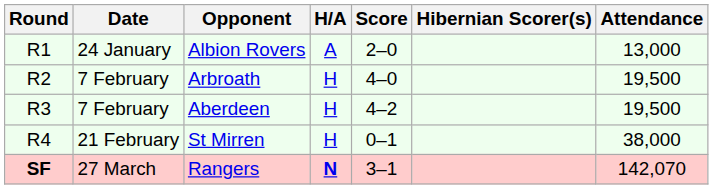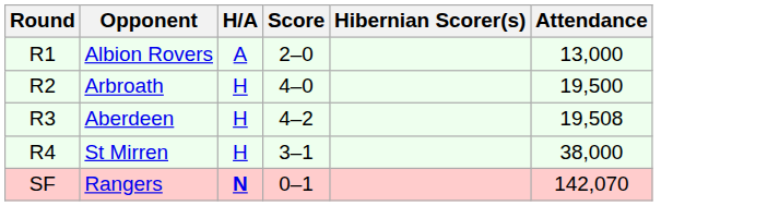 <table class="wikitable" style="text-align:center">
 <tr>
 <th>Round</th>
-<th>Date</th>
 <th>Opponent</th>
 <th>H/A</th>
 <th>Score</th>
 <th>Hibernian Scorer(s)</th>
 <th>Attendance</th>
 </tr>
 <tr bgcolor=#EEFFEE>
 <td>R1</td>
-<td align=left>24 January</td>
 <td align=left><a href='#'>Albion Rovers</a></td>
 <td><a href='#'>A</a></td>
 <td>2–0</td>
 <td align=left></td>
 <td>13,000</td>
 </tr>
 <tr bgcolor=#EEFFEE>
 <td>R2</td>
-<td align=left>7 February</td>
 <td align=left><a href='#'>Arbroath</a></td>
 <td><a href='#'>H</a></td>
 <td>4–0</td>
 <td align=left></td>
 <td>19,500</td>
 </tr>
 <tr bgcolor=#EEFFEE>
 <td>R3</td>
-<td align=left>7 February</td>
 <td align=left><a href='#'>Aberdeen</a></td>
 <td><a href='#'>H</a></td>
 <td>4–2</td>
 <td align=left></td>
-<td>19,500</td>
+<td>19,508</td>
 </tr>
 <tr bgcolor=#EEFFEE>
 <td>R4</td>
-<td align=left>21 February</td>
 <td align=left><a href='#'>St Mirren</a></td>
 <td><a href='#'>H</a></td>
-<td>0–1</td>
+<td>3–1</td>
 <td align=left></td>
 <td>38,000</td>
 </tr>
 <tr bgcolor=#FFCCCC>
-<td><strong>SF</strong></td>
-<td align=left>27 March</td>
+<td>SF</td>
 <td align=left><a href='#'>Rangers</a></td>
 <td><strong><a href='#'>N</a></strong></td>
-<td>3–1</td>
+<td>0–1</td>
 <td align=left></td>
 <td>142,070</td>
 </tr>
 </table>
